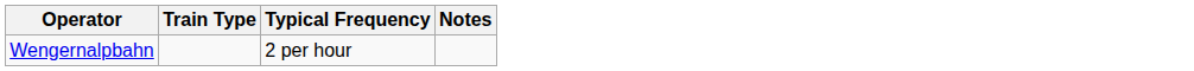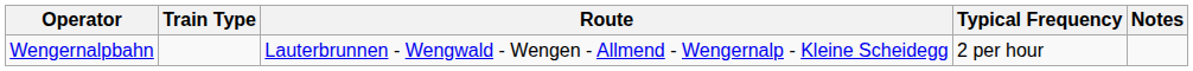 <table class="wikitable vatop">
 <tr>
 <th>Operator</th>
 <th>Train Type</th>
+<th>Route</th>
 <th>Typical Frequency</th>
 <th>Notes</th>
 </tr>
 <tr>
 <td><a href='#'>Wengernalpbahn</a></td>
 <td></td>
+<td><a href='#'>Lauterbrunnen</a> - <a href='#'>Wengwald</a> - Wengen - <a href='#'>Allmend</a> - <a href='#'>Wengernalp</a> - <a href='#'>Kleine Scheidegg</a></td>
 <td>2 per hour</td>
 <td></td>
 </tr>
 </table>
